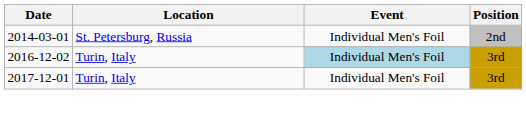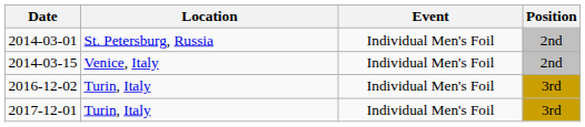 <table class="wikitable" style="text-align:center;">
 <tr>
 <th>Date</th>
 <th style="width:17em">Location</th>
 <th style="width:12em">Event</th>
 <th>Position</th>
 </tr>
 <tr>
 <td>2014-03-01</td>
 <td rowspan="1" align="left"> <a href='#'>St. Petersburg</a>, <a href='#'>Russia</a></td>
 <td>Individual Men's Foil</td>
 <td bgcolor="silver">2nd</td>
 </tr>
 <tr>
+<td>2014-03-15</td>
+<td rowspan="1" align="left"> <a href='#'>Venice</a>, <a href='#'>Italy</a></td>
+<td>Individual Men's Foil</td>
+<td bgcolor="silver">2nd</td>
+</tr>
+<tr>
 <td>2016-12-02</td>
 <td rowspan="1" align="left"> <a href='#'>Turin</a>, <a href='#'>Italy</a></td>
-<td style="background: lightblue;">Individual Men's Foil</td>
+<td>Individual Men's Foil</td>
 <td bgcolor="caramel">3rd</td>
 </tr>
 <tr>
 <td>2017-12-01</td>
 <td rowspan="1" align="left"> <a href='#'>Turin</a>, <a href='#'>Italy</a></td>
 <td>Individual Men's Foil</td>
 <td bgcolor="caramel">3rd</td>
 </tr>
 </table>
